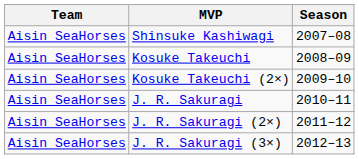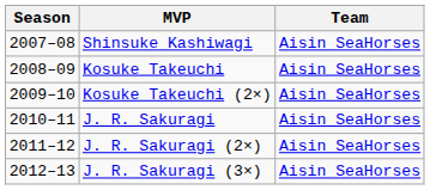 <table class="wikitable sortable">
 <tr>
+<th>Season</th>
+<th>MVP</th>
 <th>Team</th>
-<th>MVP</th>
-<th>Season</th>
 </tr>
 <tr>
+<td>2007–08</td>
+<td> <a href='#'>Shinsuke Kashiwagi</a></td>
 <td><a href='#'>Aisin SeaHorses</a></td>
-<td> <a href='#'>Shinsuke Kashiwagi</a></td>
-<td>2007–08</td>
 </tr>
 <tr>
+<td>2008–09</td>
+<td> <a href='#'>Kosuke Takeuchi</a></td>
 <td><a href='#'>Aisin SeaHorses</a></td>
-<td> <a href='#'>Kosuke Takeuchi</a></td>
-<td>2008–09</td>
 </tr>
 <tr>
+<td>2009–10</td>
+<td> <a href='#'>Kosuke Takeuchi</a> (2×)</td>
 <td><a href='#'>Aisin SeaHorses</a></td>
-<td> <a href='#'>Kosuke Takeuchi</a> (2×)</td>
-<td>2009–10</td>
 </tr>
 <tr>
+<td>2010–11</td>
+<td> <a href='#'>J. R. Sakuragi</a></td>
 <td><a href='#'>Aisin SeaHorses</a></td>
-<td> <a href='#'>J. R. Sakuragi</a></td>
-<td>2010–11</td>
 </tr>
 <tr>
+<td>2011–12</td>
+<td> <a href='#'>J. R. Sakuragi</a> (2×)</td>
 <td><a href='#'>Aisin SeaHorses</a></td>
-<td> <a href='#'>J. R. Sakuragi</a> (2×)</td>
-<td>2011–12</td>
 </tr>
 <tr>
+<td>2012–13</td>
+<td> <a href='#'>J. R. Sakuragi</a> (3×)</td>
 <td><a href='#'>Aisin SeaHorses</a></td>
-<td> <a href='#'>J. R. Sakuragi</a> (3×)</td>
-<td>2012–13</td>
 </tr>
 </table>
